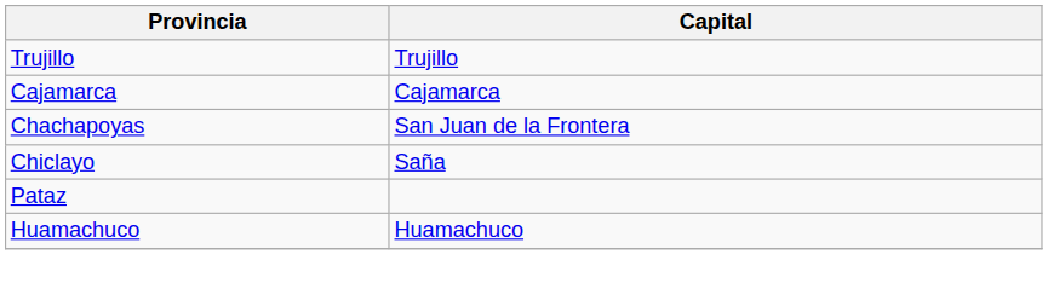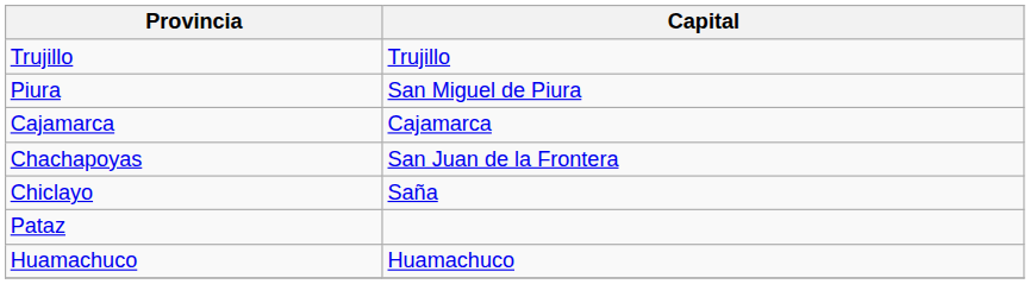 <table class="wikitable" border="1" align="center" width=60%>
 <tr bgcolor="#ececec">
 <th>Provincia</th>
 <th>Capital</th>
 </tr>
 <tr>
 <td><a href='#'>Trujillo</a></td>
 <td><a href='#'>Trujillo</a></td>
+</tr>
+<tr>
+<td><a href='#'>Piura</a></td>
+<td><a href='#'>San Miguel de Piura</a></td>
 </tr>
 <tr>
 <td><a href='#'>Cajamarca</a></td>
 <td><a href='#'>Cajamarca</a></td>
 </tr>
 <tr>
 <td><a href='#'>Chachapoyas</a></td>
 <td><a href='#'>San Juan de la Frontera</a></td>
 </tr>
 <tr>
 <td><a href='#'>Chiclayo</a></td>
 <td><a href='#'>Saña</a></td>
 </tr>
 <tr>
 <td><a href='#'>Pataz</a></td>
 <td></td>
 </tr>
 <tr>
 <td><a href='#'>Huamachuco</a></td>
 <td><a href='#'>Huamachuco</a></td>
 </tr>
 <tr>
 </tr>
 </table>
